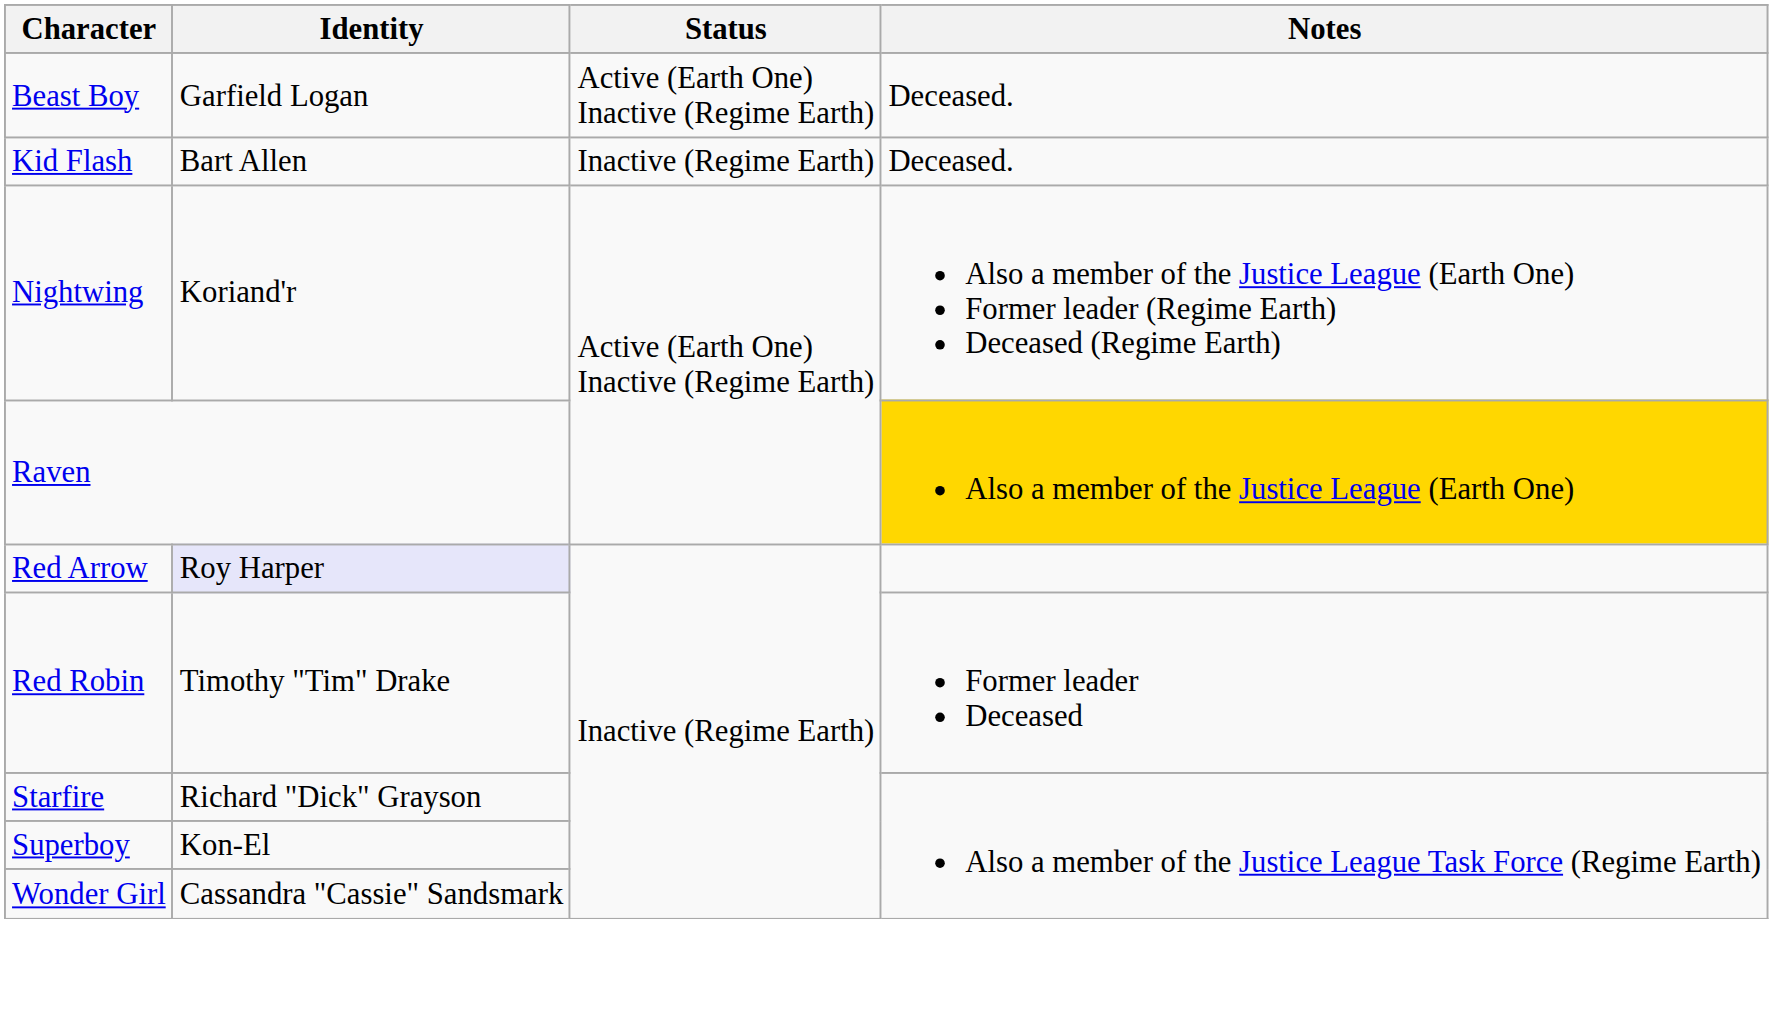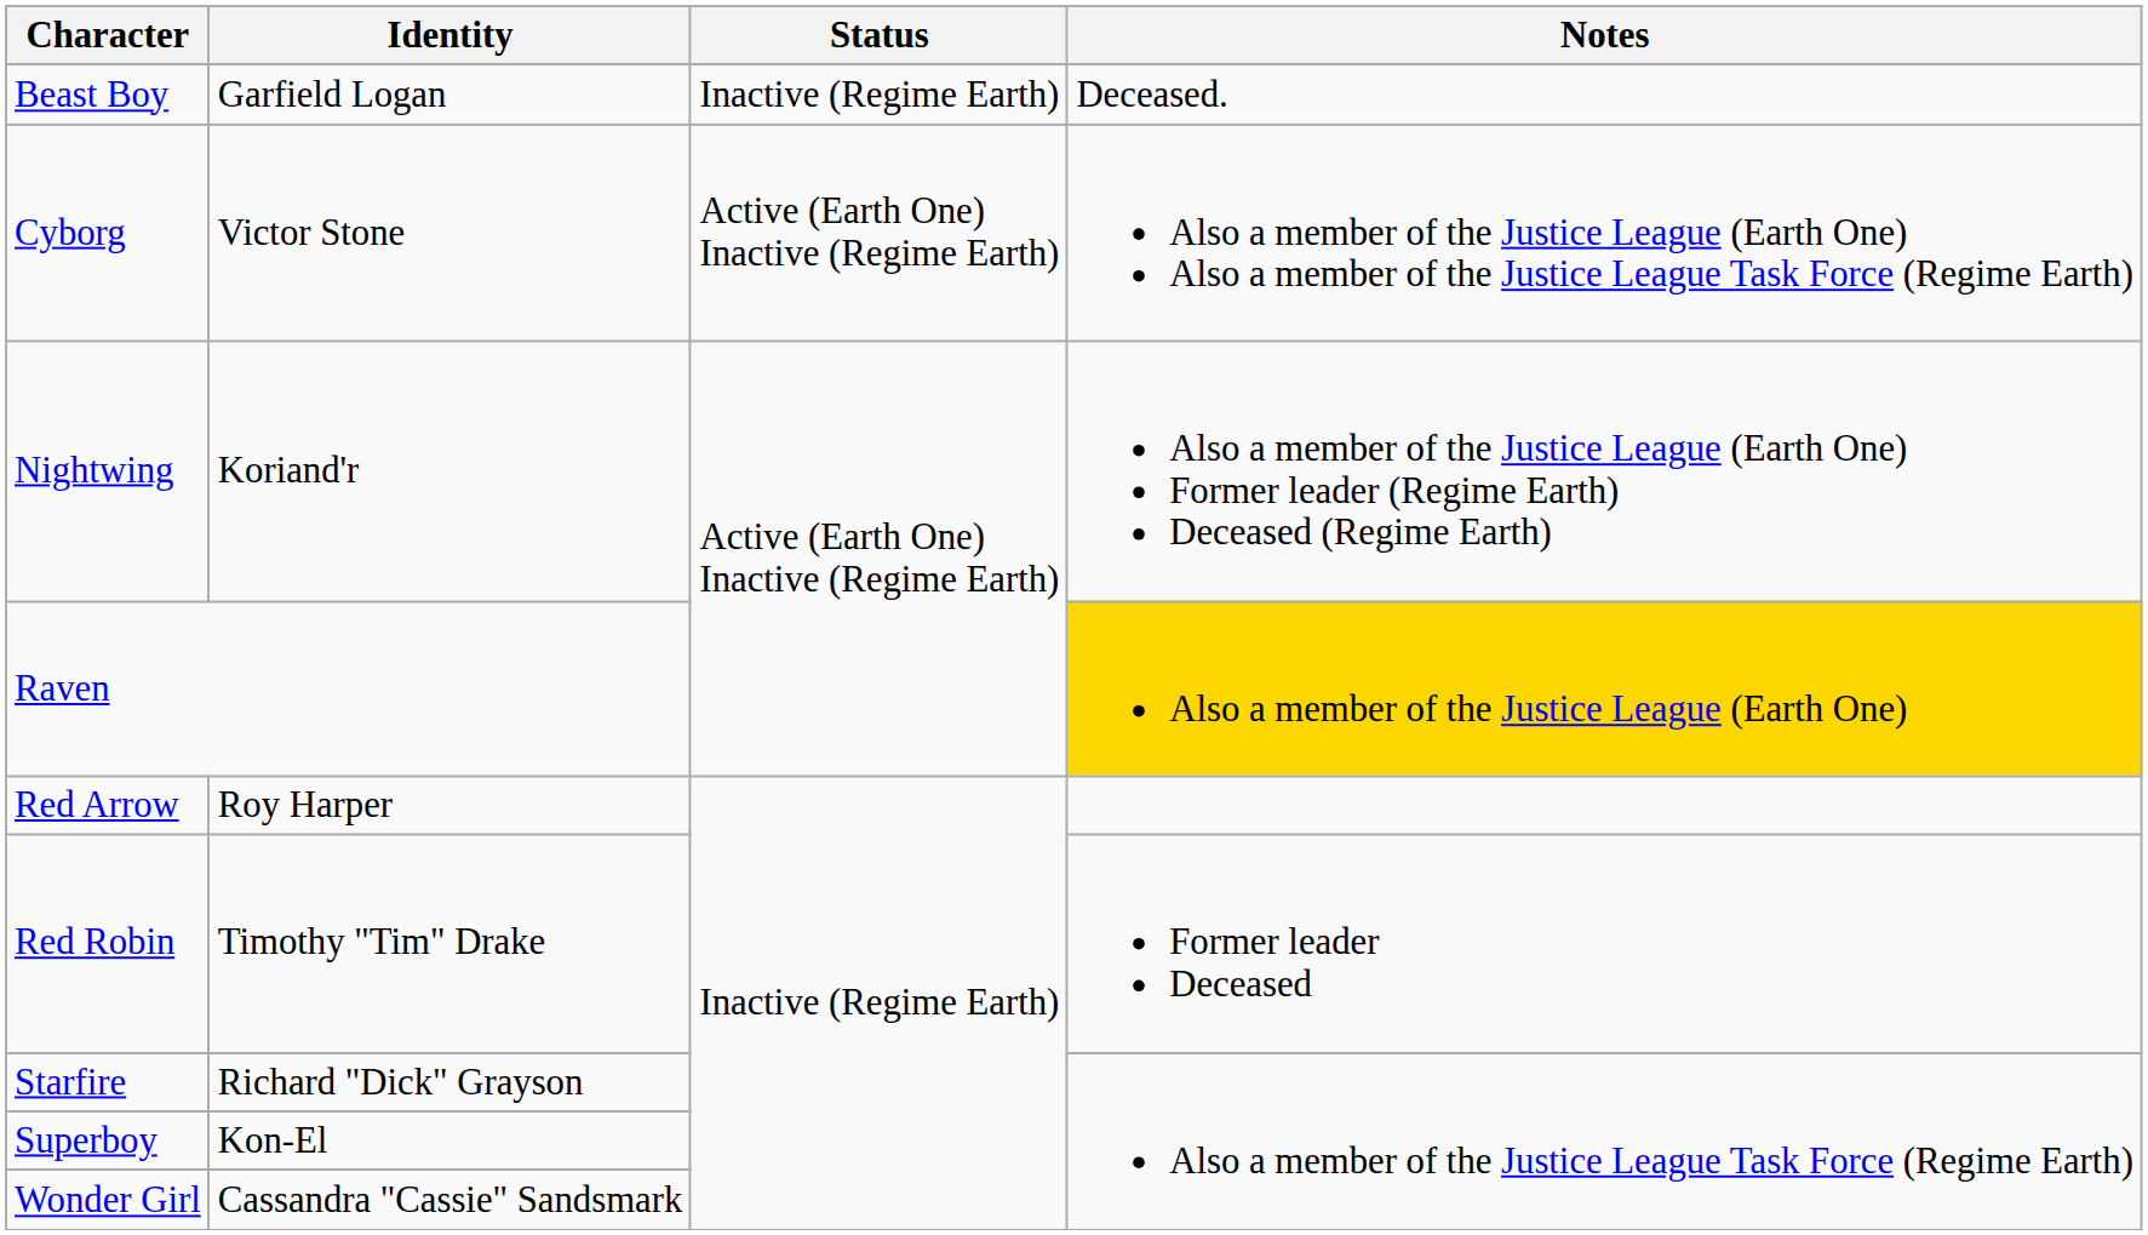 <table class="wikitable">
 <tr>
 <th>Character</th>
 <th>Identity</th>
 <th>Status</th>
 <th>Notes</th>
 </tr>
 <tr>
 <td><a href='#'>Beast Boy</a></td>
 <td>Garfield Logan</td>
-<td>Active (Earth One)<br>Inactive (Regime Earth)</td>
+<td>Inactive (Regime Earth)</td>
 <td>Deceased.</td>
 </tr>
 <tr>
-<td><a href='#'>Kid Flash</a></td>
-<td>Bart Allen</td>
-<td>Inactive (Regime Earth)</td>
-<td>Deceased.</td>
+<td><a href='#'>Cyborg</a></td>
+<td>Victor Stone</td>
+<td>Active (Earth One)<br>Inactive (Regime Earth)</td>
+<td><br><ul><li>Also a member of the <a href='#'>Justice League</a> (Earth One)</li><li>Also a member of the <a href='#'>Justice League Task Force</a> (Regime Earth)</li></ul></td>
 </tr>
 <tr>
 <td><a href='#'>Nightwing</a></td>
 <td>Koriand'r</td>
 <td rowspan="2">Active (Earth One)<br>Inactive (Regime Earth)</td>
 <td><br><ul><li>Also a member of the <a href='#'>Justice League</a> (Earth One)</li><li>Former leader (Regime Earth)</li><li>Deceased (Regime Earth)</li></ul></td>
 </tr>
 <tr>
 <td colspan="2"><a href='#'>Raven</a></td>
 <td style="background: gold;"><br><ul><li>Also a member of the <a href='#'>Justice League</a> (Earth One)</li></ul></td>
 </tr>
 <tr>
 <td><a href='#'>Red Arrow</a></td>
-<td style="background: lavender;">Roy Harper</td>
+<td>Roy Harper</td>
 <td rowspan="5">Inactive (Regime Earth)</td>
 <td></td>
 </tr>
 <tr>
 <td><a href='#'>Red Robin</a></td>
 <td>Timothy "Tim" Drake</td>
 <td><br><ul><li>Former leader</li><li>Deceased</li></ul></td>
 </tr>
 <tr>
 <td><a href='#'>Starfire</a></td>
 <td>Richard "Dick" Grayson</td>
 <td rowspan="3"><br><ul><li>Also a member of the <a href='#'>Justice League Task Force</a> (Regime Earth)</li></ul></td>
 </tr>
 <tr>
 <td><a href='#'>Superboy</a></td>
 <td>Kon-El</td>
 </tr>
 <tr>
 <td><a href='#'>Wonder Girl</a></td>
 <td>Cassandra "Cassie" Sandsmark</td>
 </tr>
 </table>
